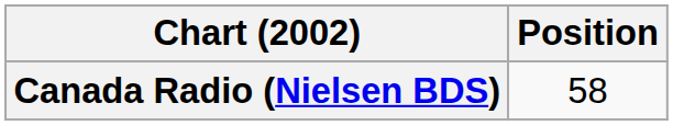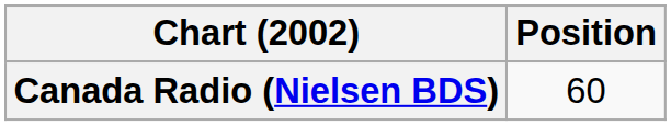 <table class="wikitable plainrowheaders" style="text-align:center">
 <tr>
 <th>Chart (2002)</th>
 <th>Position</th>
 </tr>
 <tr>
 <th scope="row">Canada Radio (<a href='#'>Nielsen BDS</a>)</th>
-<td>58</td>
+<td>60</td>
 </tr>
 </table>
